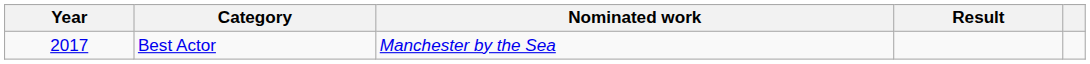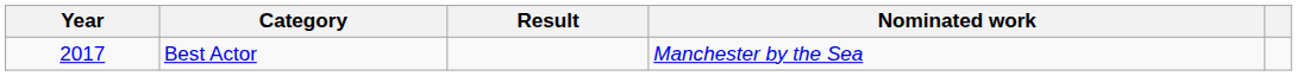 <table class="wikitable" style="width:80%;">
 <tr>
 <th scope="row">Year</th>
 <th scope="row">Category</th>
+<th scope="row">Result</th>
 <th scope="row">Nominated work</th>
-<th scope="row">Result</th>
 <th scope="row"></th>
 </tr>
 <tr>
 <td align="center"><a href='#'>2017</a></td>
 <td><a href='#'>Best Actor</a></td>
+<td></td>
 <td><em><a href='#'>Manchester by the Sea</a></em></td>
-<td></td>
 <td align="center"></td>
 </tr>
 </table>
